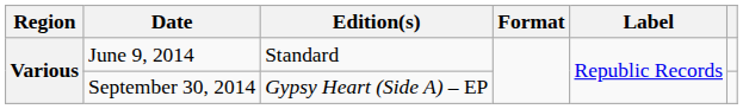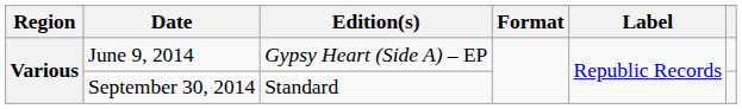 <table class="wikitable plainrowheaders">
 <tr>
 <th scope="col">Region</th>
 <th scope="col">Date</th>
 <th scope="col">Edition(s)</th>
 <th scope="col">Format</th>
 <th scope="col">Label</th>
 <th scope="col"></th>
 </tr>
 <tr>
 <th rowspan="2" scope="row">Various</th>
 <td>June 9, 2014</td>
-<td>Standard</td>
+<td><em>Gypsy Heart (Side A)</em> – EP</td>
 <td rowspan="2"></td>
 <td rowspan="2"><a href='#'>Republic Records</a></td>
 <td align="center"></td>
 </tr>
 <tr>
 <td>September 30, 2014</td>
-<td><em>Gypsy Heart (Side A)</em> – EP</td>
+<td>Standard</td>
 <td align="center"></td>
 </tr>
 </table>
